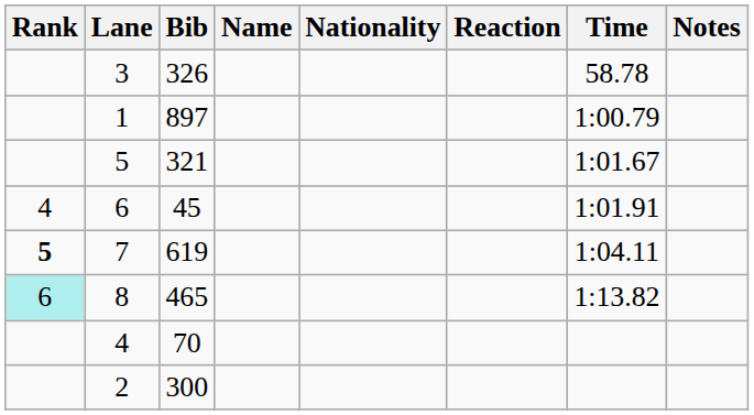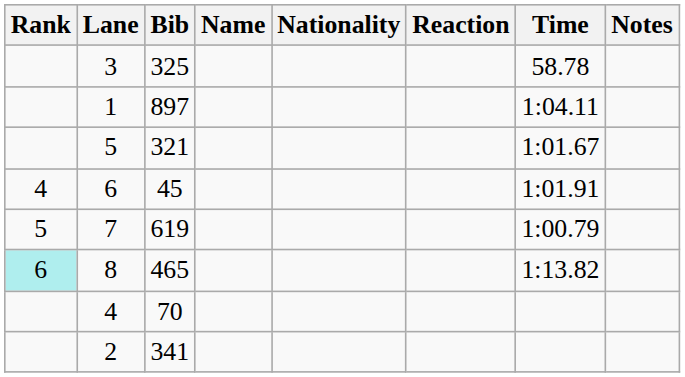 <table class="wikitable sortable" style="text-align:center">
 <tr>
 <th>Rank</th>
 <th>Lane</th>
 <th>Bib</th>
 <th>Name</th>
 <th>Nationality</th>
 <th>Reaction</th>
 <th>Time</th>
 <th>Notes</th>
 </tr>
 <tr>
 <td></td>
 <td>3</td>
-<td>326</td>
+<td>325</td>
 <td align=left></td>
 <td align=left></td>
 <td></td>
 <td>58.78</td>
 <td></td>
 </tr>
 <tr>
 <td></td>
 <td>1</td>
 <td>897</td>
 <td align=left></td>
 <td align=left></td>
 <td></td>
-<td>1:00.79</td>
+<td>1:04.11</td>
 <td></td>
 </tr>
 <tr>
 <td></td>
 <td>5</td>
 <td>321</td>
 <td align=left></td>
 <td align=left></td>
 <td></td>
 <td>1:01.67</td>
 <td></td>
 </tr>
 <tr>
 <td>4</td>
 <td>6</td>
 <td>45</td>
 <td align=left></td>
 <td align=left></td>
 <td></td>
 <td>1:01.91</td>
 <td></td>
 </tr>
 <tr>
-<td><strong>5</strong></td>
+<td>5</td>
 <td>7</td>
 <td>619</td>
 <td align=left></td>
 <td align=left></td>
 <td></td>
-<td>1:04.11</td>
+<td>1:00.79</td>
 <td></td>
 </tr>
 <tr>
 <td style="background: paleturquoise;">6</td>
 <td>8</td>
 <td>465</td>
 <td align=left></td>
 <td align=left></td>
 <td></td>
 <td>1:13.82</td>
 <td></td>
 </tr>
 <tr>
 <td></td>
 <td>4</td>
 <td>70</td>
 <td align=left></td>
 <td align=left></td>
 <td></td>
 <td></td>
 <td><strong></strong></td>
 </tr>
 <tr>
 <td></td>
 <td>2</td>
-<td>300</td>
+<td>341</td>
 <td align=left></td>
 <td align=left></td>
 <td></td>
 <td></td>
 <td><strong></strong></td>
 </tr>
 </table>
